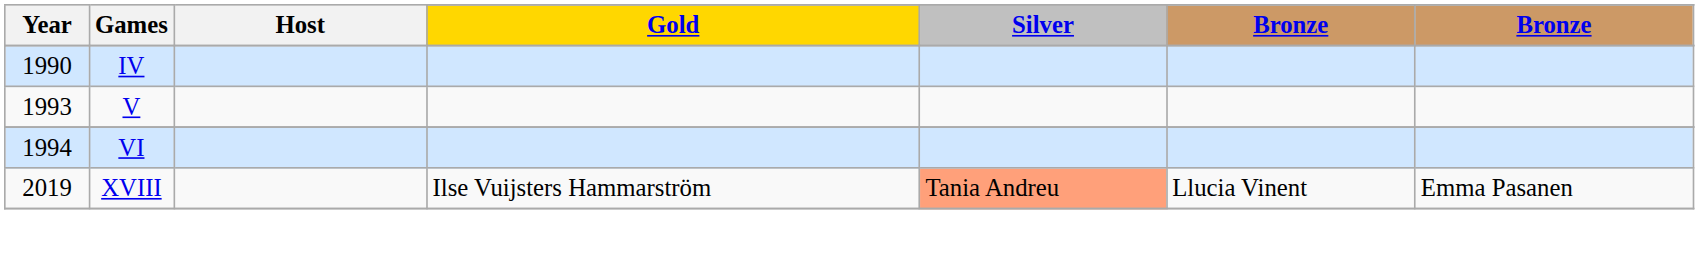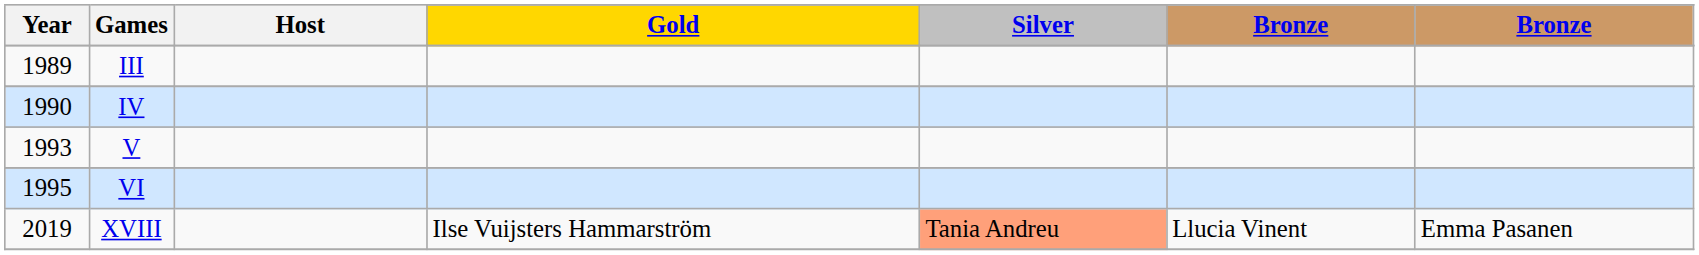 <table class="wikitable" style="text-align: center; font-size:95%;">
 <tr>
 <th rowspan="2" style="width:5%;">Year</th>
 <th rowspan="2" style="width:5%;">Games</th>
 <th rowspan="2" style="width:15%;">Host</th>
 </tr>
 <tr>
 <th style="background-color: gold"><a href='#'>Gold</a></th>
 <th style="background-color: silver"><a href='#'>Silver</a></th>
 <th style="background-color: #CC9966"><a href='#'>Bronze</a></th>
 <th style="background-color: #CC9966"><a href='#'>Bronze</a></th>
 </tr>
 <tr>
+</tr>
+<tr>
+<td>1989</td>
+<td align=center><a href='#'>III</a></td>
+<td align="left"></td>
+<td align="left"></td>
+<td align="left"></td>
+<td align="left"></td>
+<td></td>
 </tr>
 <tr>
 </tr>
 <tr style="text-align:center; background:#d0e7ff;">
 <td>1990</td>
 <td align=center><a href='#'>IV</a></td>
 <td align="left"></td>
 <td align="left"></td>
 <td align="left"></td>
 <td align="left"></td>
 <td></td>
 </tr>
 <tr>
 <td>1993</td>
 <td align=center><a href='#'>V</a></td>
 <td align="left"></td>
 <td align="left"></td>
 <td align="left"></td>
 <td align="left"></td>
 <td></td>
 </tr>
 <tr>
 </tr>
 <tr style="text-align:center; background:#d0e7ff;">
-<td>1994</td>
+<td>1995</td>
 <td align=center><a href='#'>VI</a></td>
 <td align="left"></td>
 <td align="left"></td>
 <td align="left"></td>
 <td align="left"></td>
 <td align="left"></td>
 </tr>
 <tr>
 <td>2019</td>
 <td align=center><a href='#'>XVIII</a></td>
 <td align="left"></td>
 <td align="left">Ilse Vuijsters Hammarström <br> </td>
 <td align="left" style="background: lightsalmon;">Tania Andreu <br> </td>
 <td align="left">Llucia Vinent <br> </td>
 <td align="left">Emma Pasanen <br> </td>
 </tr>
 <tr>
 </tr>
 </table>
